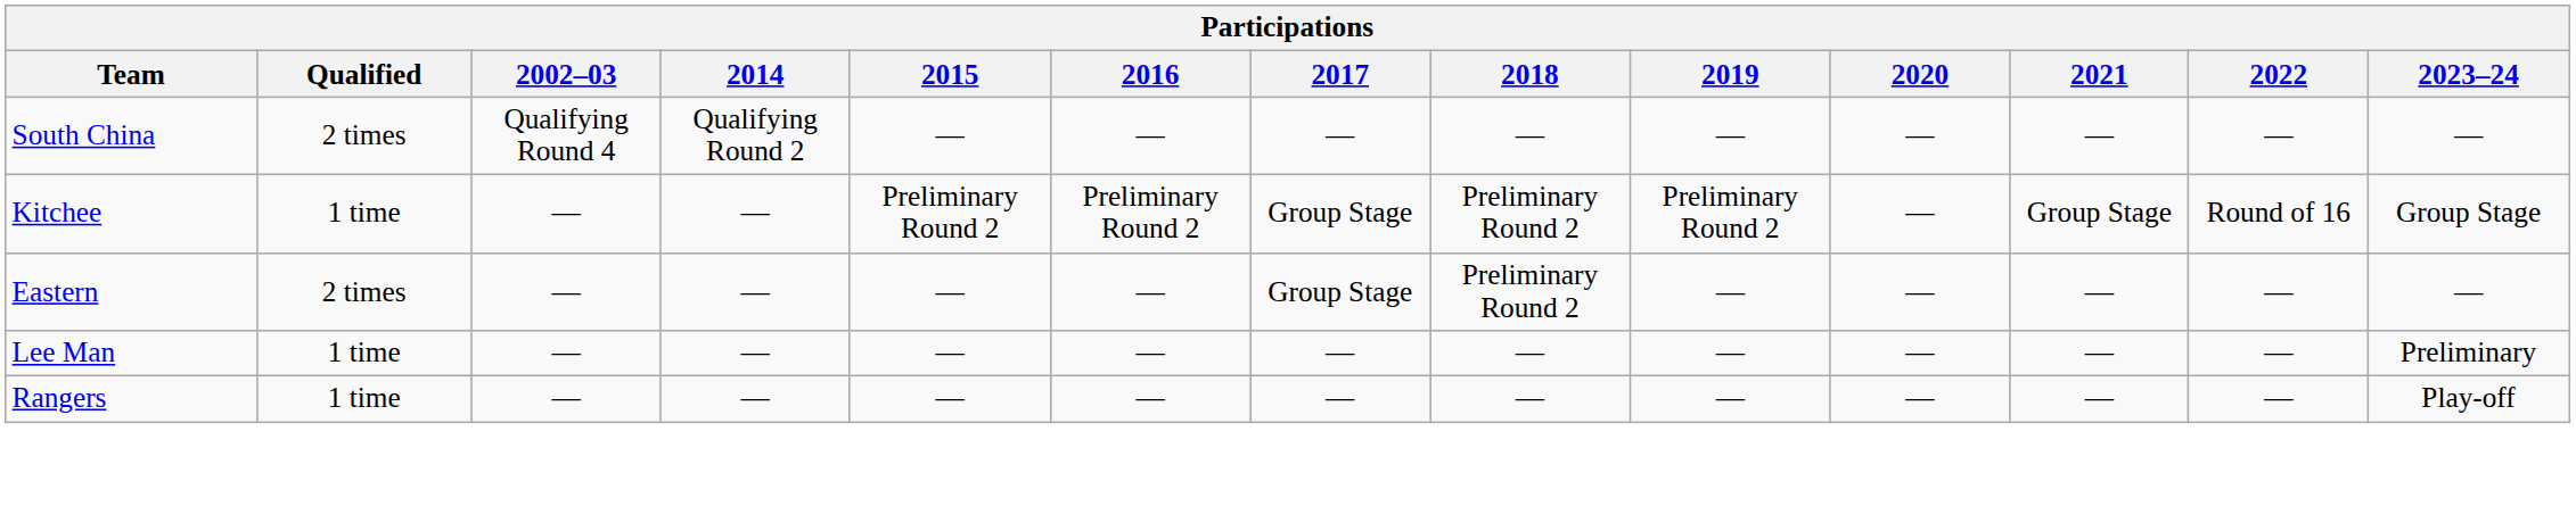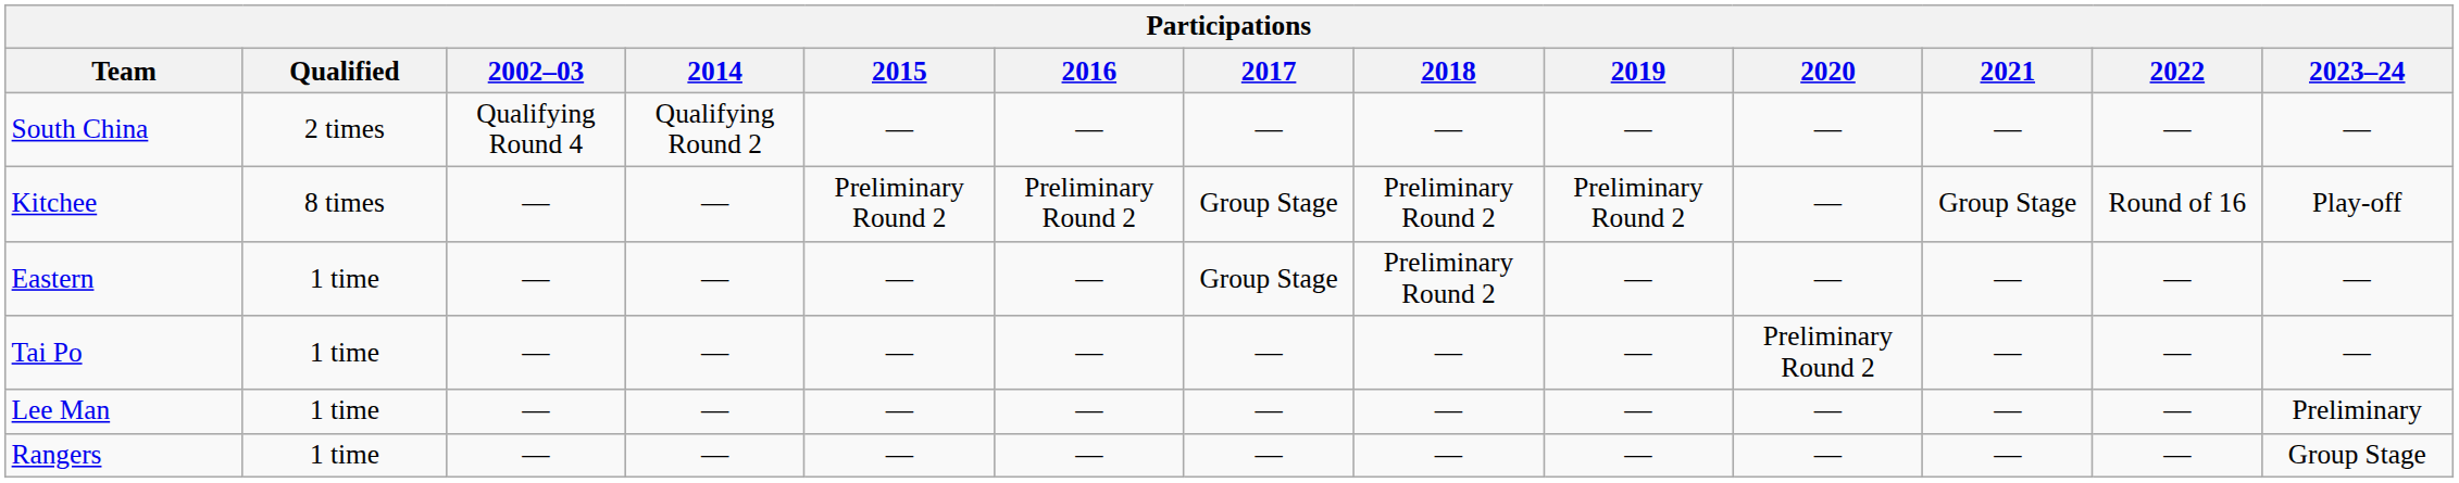 <table width=90% class="wikitable" style="text-align:center">
 <tr>
 <th colspan=13>Participations</th>
 </tr>
 <tr>
 <th width=7%>Team</th>
 <th width=6%>Qualified</th>
 <th width=5%><a href='#'>2002–03</a></th>
 <th width=5%><a href='#'>2014</a></th>
 <th width=5%><a href='#'>2015</a></th>
 <th width=5%><a href='#'>2016</a></th>
 <th width=5%><a href='#'>2017</a></th>
 <th width=5%><a href='#'>2018</a></th>
 <th width=5%><a href='#'>2019</a></th>
 <th width=5%><a href='#'>2020</a></th>
 <th width=5%><a href='#'>2021</a></th>
 <th width=5%><a href='#'>2022</a></th>
 <th width=5%><a href='#'>2023–24</a></th>
 </tr>
 <tr>
 <td align="left"> <a href='#'>South China</a></td>
 <td>2 times</td>
 <td>Qualifying Round 4</td>
 <td>Qualifying Round 2</td>
 <td>—</td>
 <td>—</td>
 <td>—</td>
 <td>—</td>
 <td>—</td>
 <td>—</td>
 <td>—</td>
 <td>—</td>
 <td>—</td>
 </tr>
 <tr>
 <td align="left"> <a href='#'>Kitchee</a></td>
-<td>1 time</td>
+<td>8 times</td>
 <td>—</td>
 <td>—</td>
 <td>Preliminary Round 2</td>
 <td>Preliminary Round 2</td>
 <td>Group Stage</td>
 <td>Preliminary Round 2</td>
 <td>Preliminary Round 2</td>
 <td>—</td>
 <td>Group Stage</td>
 <td>Round of 16</td>
-<td>Group Stage</td>
+<td>Play-off</td>
 </tr>
 <tr>
 <td align="left"> <a href='#'>Eastern</a></td>
-<td>2 times</td>
+<td>1 time</td>
 <td>—</td>
 <td>—</td>
 <td>—</td>
 <td>—</td>
 <td>Group Stage</td>
 <td>Preliminary Round 2</td>
 <td>—</td>
 <td>—</td>
+<td>—</td>
+<td>—</td>
+<td>—</td>
+</tr>
+<tr>
+<td align="left"> <a href='#'>Tai Po</a></td>
+<td>1 time</td>
+<td>—</td>
+<td>—</td>
+<td>—</td>
+<td>—</td>
+<td>—</td>
+<td>—</td>
+<td>—</td>
+<td>Preliminary Round 2</td>
 <td>—</td>
 <td>—</td>
 <td>—</td>
 </tr>
 <tr>
 <td align="left"> <a href='#'>Lee Man</a></td>
 <td>1 time</td>
 <td>—</td>
 <td>—</td>
 <td>—</td>
 <td>—</td>
 <td>—</td>
 <td>—</td>
 <td>—</td>
 <td>—</td>
 <td>—</td>
 <td>—</td>
 <td>Preliminary</td>
 </tr>
 <tr>
 <td align="left"> <a href='#'>Rangers</a></td>
 <td>1 time</td>
 <td>—</td>
 <td>—</td>
 <td>—</td>
 <td>—</td>
 <td>—</td>
 <td>—</td>
 <td>—</td>
 <td>—</td>
 <td>—</td>
 <td>—</td>
-<td>Play-off</td>
+<td>Group Stage</td>
 </tr>
 </table>
